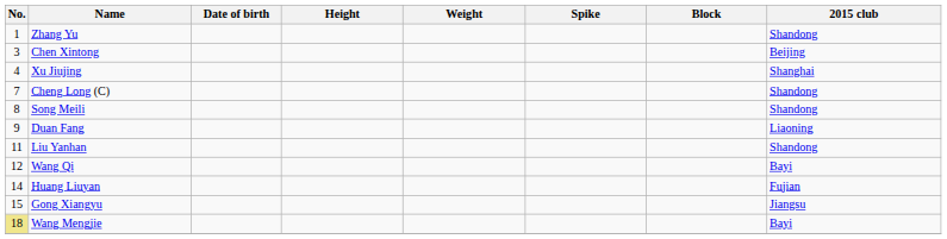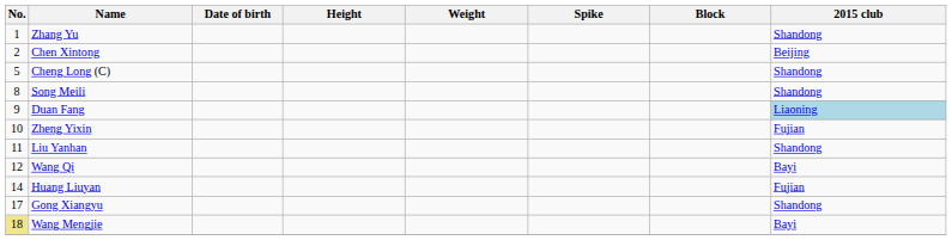 <table class="wikitable sortable" style="text-align:center;">
 <tr>
 <th>No.</th>
 <th style="width:15em">Name</th>
 <th style="width:8em">Date of birth</th>
 <th style="width:11em">Height</th>
 <th style="width:11em">Weight</th>
 <th style="width:11em">Spike</th>
 <th style="width:11em">Block</th>
 <th style="width:16em">2015 club</th>
 </tr>
 <tr>
 <td>1</td>
 <td align=left><a href='#'>Zhang Yu</a></td>
 <td align=right></td>
 <td></td>
 <td></td>
 <td></td>
 <td></td>
 <td align=left> <a href='#'>Shandong</a></td>
 </tr>
 <tr>
-<td>3</td>
+<td>2</td>
 <td align=left><a href='#'>Chen Xintong</a></td>
 <td align=right></td>
 <td></td>
 <td></td>
 <td></td>
 <td></td>
 <td align=left> <a href='#'>Beijing</a></td>
 </tr>
 <tr>
-<td>4</td>
-<td align=left><a href='#'>Xu Jiujing</a></td>
-<td align=right></td>
-<td></td>
-<td></td>
-<td></td>
-<td></td>
-<td align=left> <a href='#'>Shanghai</a></td>
-</tr>
-<tr>
-<td>7</td>
+<td>5</td>
 <td align=left><a href='#'>Cheng Long</a> (C)</td>
 <td align=right></td>
 <td></td>
 <td></td>
 <td></td>
 <td></td>
 <td align=left> <a href='#'>Shandong</a></td>
 </tr>
 <tr>
 <td>8</td>
 <td align=left><a href='#'>Song Meili</a></td>
 <td align=right></td>
 <td></td>
 <td></td>
 <td></td>
 <td></td>
 <td align=left> <a href='#'>Shandong</a></td>
 </tr>
 <tr>
 <td>9</td>
 <td align=left><a href='#'>Duan Fang</a></td>
 <td align=right></td>
 <td></td>
 <td></td>
 <td></td>
 <td></td>
-<td align=left> <a href='#'>Liaoning</a></td>
+<td align=left style="background: lightblue;"> <a href='#'>Liaoning</a></td>
+</tr>
+<tr>
+<td>10</td>
+<td align=left><a href='#'>Zheng Yixin</a></td>
+<td align=right></td>
+<td></td>
+<td></td>
+<td></td>
+<td></td>
+<td align=left> <a href='#'>Fujian</a></td>
 </tr>
 <tr>
 <td>11</td>
 <td align=left><a href='#'>Liu Yanhan</a></td>
 <td align=right></td>
 <td></td>
 <td></td>
 <td></td>
 <td></td>
 <td align=left> <a href='#'>Shandong</a></td>
 </tr>
 <tr>
 <td>12</td>
 <td align=left><a href='#'>Wang Qi</a></td>
 <td align=right></td>
 <td></td>
 <td></td>
 <td></td>
 <td></td>
 <td align=left> <a href='#'>Bayi</a></td>
 </tr>
 <tr>
 <td>14</td>
 <td align=left><a href='#'>Huang Liuyan</a></td>
 <td align=right></td>
 <td></td>
 <td></td>
 <td></td>
 <td></td>
 <td align=left> <a href='#'>Fujian</a></td>
 </tr>
 <tr>
-<td>15</td>
+<td>17</td>
 <td align=left><a href='#'>Gong Xiangyu</a></td>
 <td align=right></td>
 <td></td>
 <td></td>
 <td></td>
 <td></td>
-<td align=left> <a href='#'>Jiangsu</a></td>
+<td align=left> <a href='#'>Shandong</a></td>
 </tr>
 <tr>
 <td style="background: khaki;">18</td>
 <td align=left><a href='#'>Wang Mengjie</a></td>
 <td align=right></td>
 <td></td>
 <td></td>
 <td></td>
 <td></td>
 <td align=left> <a href='#'>Bayi</a></td>
 </tr>
 <tr>
 </tr>
 </table>
